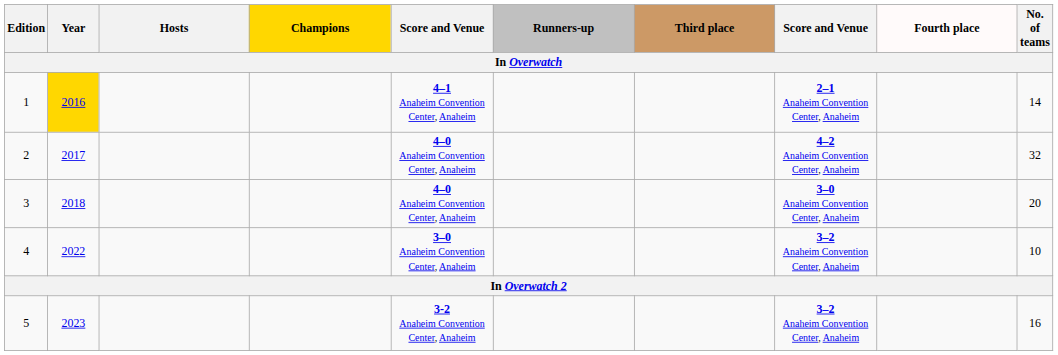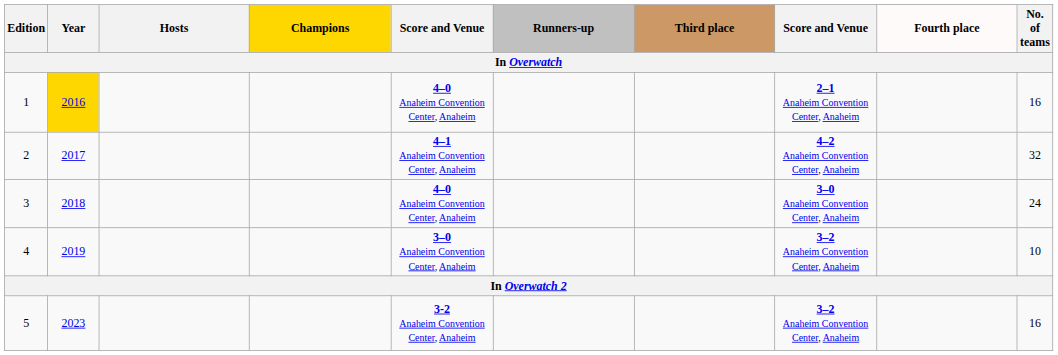 <table class="wikitable" style="text-align:center;width:100%; font-size:90%;">
 <tr>
 <th width=2%>Edition</th>
 <th width=5%>Year</th>
 <th width=15%>Hosts</th>
 <th style="width:14%; background:gold;">Champions</th>
 <th width=10%>Score and Venue</th>
 <th style="width:14%; background:silver;">Runners-up</th>
 <th style="width:14%; background:#c96;">Third place</th>
 <th width=10%>Score and Venue</th>
 <th style="width:14%; background:snow;">Fourth place</th>
 <th width=4%>No. of teams</th>
 </tr>
 <tr>
 <th colspan="10">In <em><a href='#'>Overwatch</a></em></th>
 </tr>
 <tr style="height: 5em;">
 <td>1</td>
 <td style="background: gold;"><a href='#'>2016</a></td>
 <td align=left></td>
 <td><strong></strong></td>
-<td><strong><a href='#'>4–1</a></strong><br><small><a href='#'>Anaheim Convention Center</a>, <a href='#'>Anaheim</a></small></td>
+<td><strong><a href='#'>4–0</a></strong><br><small><a href='#'>Anaheim Convention Center</a>, <a href='#'>Anaheim</a></small></td>
 <td><strong></strong></td>
 <td><strong></strong></td>
 <td><strong><a href='#'>2–1</a></strong><br><small><a href='#'>Anaheim Convention Center</a>, <a href='#'>Anaheim</a></small></td>
 <td><strong></strong></td>
-<td>14</td>
+<td>16</td>
 </tr>
 <tr>
 <td>2</td>
 <td><a href='#'>2017</a></td>
 <td align=left><br><br><br></td>
 <td><strong></strong></td>
-<td><strong><a href='#'>4–0</a></strong><br><small><a href='#'>Anaheim Convention Center</a>, <a href='#'>Anaheim</a></small></td>
+<td><strong><a href='#'>4–1</a></strong><br><small><a href='#'>Anaheim Convention Center</a>, <a href='#'>Anaheim</a></small></td>
 <td><strong></strong></td>
 <td><strong></strong></td>
 <td><strong><a href='#'>4–2</a></strong><br><small><a href='#'>Anaheim Convention Center</a>, <a href='#'>Anaheim</a></small></td>
 <td><strong></strong></td>
 <td>32</td>
 </tr>
 <tr>
 <td>3</td>
 <td><a href='#'>2018</a></td>
 <td align=left><br><br><br></td>
 <td><strong></strong></td>
 <td><strong><a href='#'>4–0</a></strong><br><small><a href='#'>Anaheim Convention Center</a>, <a href='#'>Anaheim</a></small></td>
 <td><strong></strong></td>
 <td><strong></strong></td>
 <td><strong><a href='#'>3–0</a></strong><br><small><a href='#'>Anaheim Convention Center</a>, <a href='#'>Anaheim</a></small></td>
 <td><strong></strong></td>
-<td>20</td>
+<td>24</td>
 </tr>
 <tr>
 <td>4</td>
-<td><a href='#'>2022</a></td>
+<td><a href='#'>2019</a></td>
 <td align=left></td>
 <td><strong></strong></td>
 <td><strong><a href='#'>3–0</a></strong><br><small><a href='#'>Anaheim Convention Center</a>, <a href='#'>Anaheim</a></small></td>
 <td><strong></strong></td>
 <td><strong></strong></td>
 <td><strong><a href='#'>3–2</a></strong><br><small><a href='#'>Anaheim Convention Center</a>, <a href='#'>Anaheim</a></small></td>
 <td><strong></strong></td>
 <td>10</td>
 </tr>
 <tr>
 <th colspan="10">In <em><a href='#'>Overwatch 2</a></em></th>
 </tr>
 <tr>
 <td style="height:60px">5</td>
 <td><a href='#'>2023</a></td>
 <td align=left></td>
 <td><strong></strong></td>
 <td><strong><a href='#'>3-2</a></strong><br><small><a href='#'>Anaheim Convention Center</a>, <a href='#'>Anaheim</a></small></td>
 <td><strong></strong></td>
 <td><strong></strong></td>
 <td><strong><a href='#'>3–2</a></strong><br><small><a href='#'>Anaheim Convention Center</a>, <a href='#'>Anaheim</a></small></td>
 <td><strong></strong></td>
 <td>16</td>
 </tr>
 </table>
